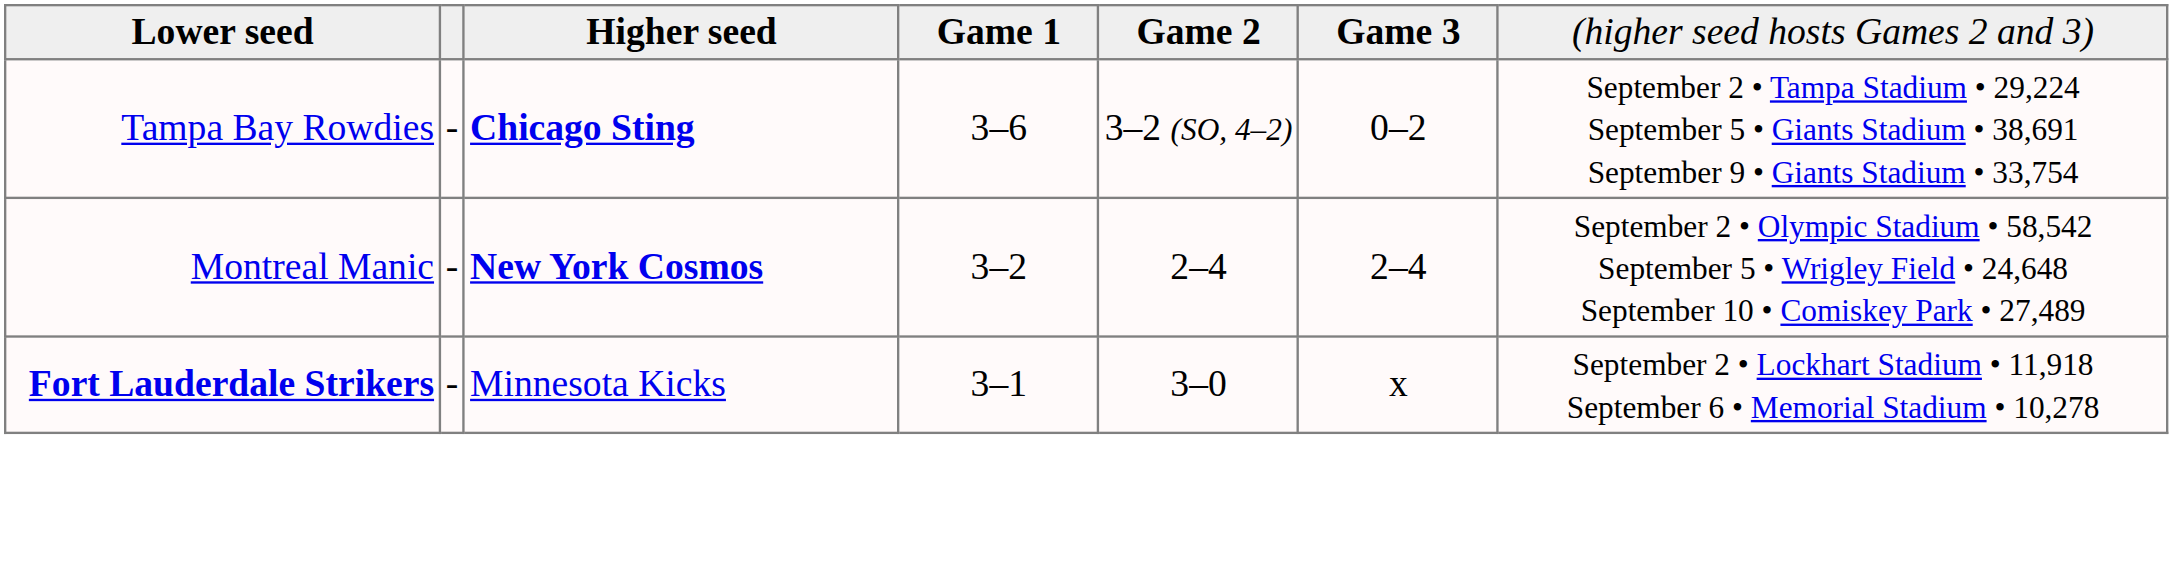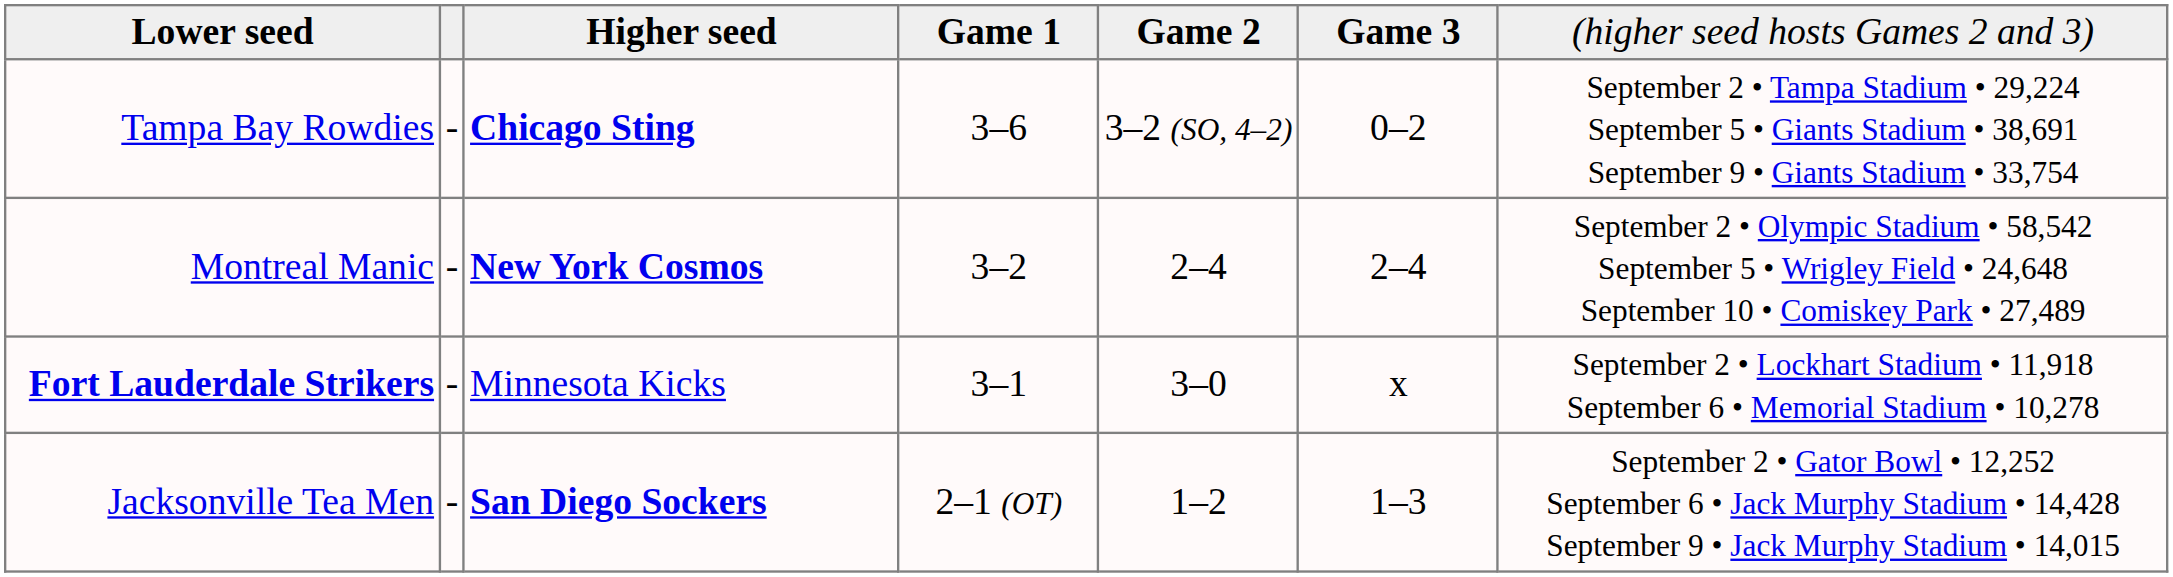 <table style=border-collapse:collapse border=1 cellspacing=0 cellpadding=2>
 <tr align=center bgcolor=#efefef>
 <th width=180>Lower seed</th>
 <th width=5></th>
 <th width=180>Higher seed</th>
 <th width=80>Game 1</th>
 <th width=80>Game 2</th>
 <th width=80>Game 3</th>
 <td width=280><em>(higher seed hosts Games 2 and 3)</em></td>
 </tr>
 <tr align=center bgcolor=fffafa>
 <td align=right><a href='#'>Tampa Bay Rowdies</a></td>
 <td>-</td>
 <td align=left><strong><a href='#'>Chicago Sting</a></strong></td>
 <td>3–6</td>
 <td>3–2 <small><em>(SO, 4–2)</em></small></td>
 <td>0–2</td>
 <td><small>September 2 • <a href='#'>Tampa Stadium</a> • 29,224<br>September 5 • <a href='#'>Giants Stadium</a> • 38,691<br>September 9 • <a href='#'>Giants Stadium</a> • 33,754</small></td>
 </tr>
 <tr align=center bgcolor=fffafa>
 <td align=right><a href='#'>Montreal Manic</a></td>
 <td>-</td>
 <td align=left><strong><a href='#'>New York Cosmos</a></strong></td>
 <td>3–2</td>
 <td>2–4</td>
 <td>2–4</td>
 <td><small>September 2 • <a href='#'>Olympic Stadium</a> • 58,542<br>September 5 • <a href='#'>Wrigley Field</a> • 24,648<br>September 10 • <a href='#'>Comiskey Park</a> • 27,489</small></td>
 </tr>
 <tr align=center bgcolor=fffafa>
 <td align=right><strong><a href='#'>Fort Lauderdale Strikers</a></strong></td>
 <td>-</td>
 <td align=left><a href='#'>Minnesota Kicks</a></td>
 <td>3–1</td>
 <td>3–0</td>
 <td>x</td>
 <td><small>September 2 • <a href='#'>Lockhart Stadium</a> • 11,918<br>September 6 • <a href='#'>Memorial Stadium</a> • 10,278</small></td>
 </tr>
+<tr align=center bgcolor=fffafa>
+<td align=right><a href='#'>Jacksonville Tea Men</a></td>
+<td>-</td>
+<td align=left><strong><a href='#'>San Diego Sockers</a></strong></td>
+<td>2–1 <small><em>(OT)</em></small></td>
+<td>1–2</td>
+<td>1–3</td>
+<td><small>September 2 • <a href='#'>Gator Bowl</a> • 12,252<br>September 6 • <a href='#'>Jack Murphy Stadium</a> • 14,428<br>September 9 • <a href='#'>Jack Murphy Stadium</a> • 14,015</small></td>
+</tr>
 </table>
